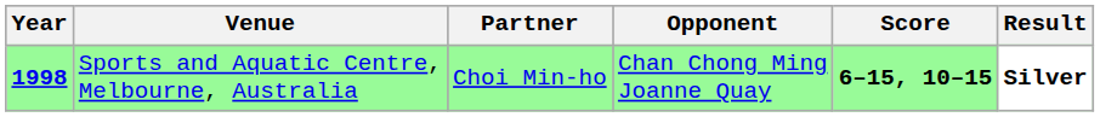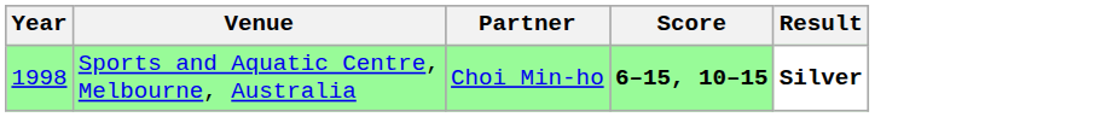 <table class="sortable wikitable" style="font-size: 90%;">
 <tr>
 <th>Year</th>
 <th>Venue</th>
 <th>Partner</th>
-<th>Opponent</th>
 <th>Score</th>
 <th>Result</th>
 </tr>
 <tr style="background:#98FB98">
-<td align="center"><strong><a href='#'>1998</a></strong></td>
+<td align="center"><a href='#'>1998</a></td>
 <td align="left"><a href='#'>Sports and Aquatic Centre</a>,<br><a href='#'>Melbourne</a>, <a href='#'>Australia</a></td>
 <td align="left"> <a href='#'>Choi Min-ho</a></td>
-<td align="left"> <a href='#'>Chan Chong Ming</a><br> <a href='#'>Joanne Quay</a></td>
 <td align="left"><strong>6–15, 10–15</strong></td>
 <td style="text-align:left; background:white"> <strong>Silver</strong></td>
 </tr>
 </table>
